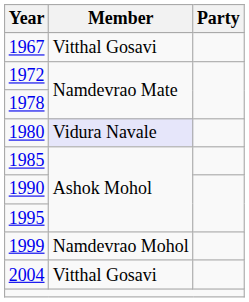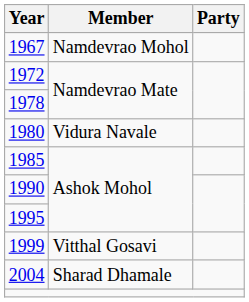 <table class=wikitable>
 <tr>
 <th>Year</th>
 <th>Member</th>
 <th colspan="2">Party</th>
 </tr>
 <tr>
 <td><a href='#'>1967</a></td>
-<td>Vitthal Gosavi</td>
+<td>Namdevrao Mohol</td>
 <td></td>
 </tr>
 <tr>
 <td><a href='#'>1972</a></td>
 <td rowspan="2">Namdevrao Mate</td>
 </tr>
 <tr>
 <td><a href='#'>1978</a></td>
 </tr>
 <tr>
 <td><a href='#'>1980</a></td>
-<td style="background: lavender;">Vidura Navale</td>
+<td>Vidura Navale</td>
 <td></td>
 </tr>
 <tr>
 <td><a href='#'>1985</a></td>
 <td rowspan="3">Ashok Mohol</td>
 <td></td>
 </tr>
 <tr>
 <td><a href='#'>1990</a></td>
 </tr>
 <tr>
 <td><a href='#'>1995</a></td>
 </tr>
 <tr>
 <td><a href='#'>1999</a></td>
-<td>Namdevrao Mohol</td>
+<td>Vitthal Gosavi</td>
 <td></td>
 </tr>
 <tr>
 <td><a href='#'>2004</a></td>
-<td>Vitthal Gosavi</td>
+<td>Sharad Dhamale</td>
 <td></td>
 </tr>
 <tr>
 <td colspan="4"></td>
 </tr>
 </table>
